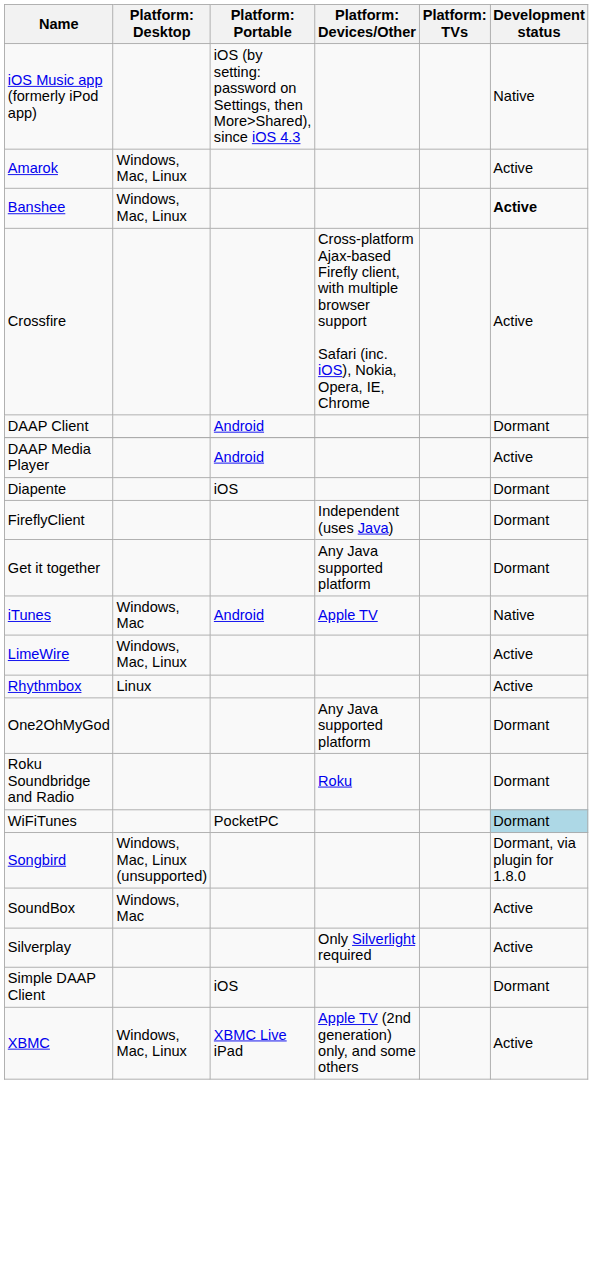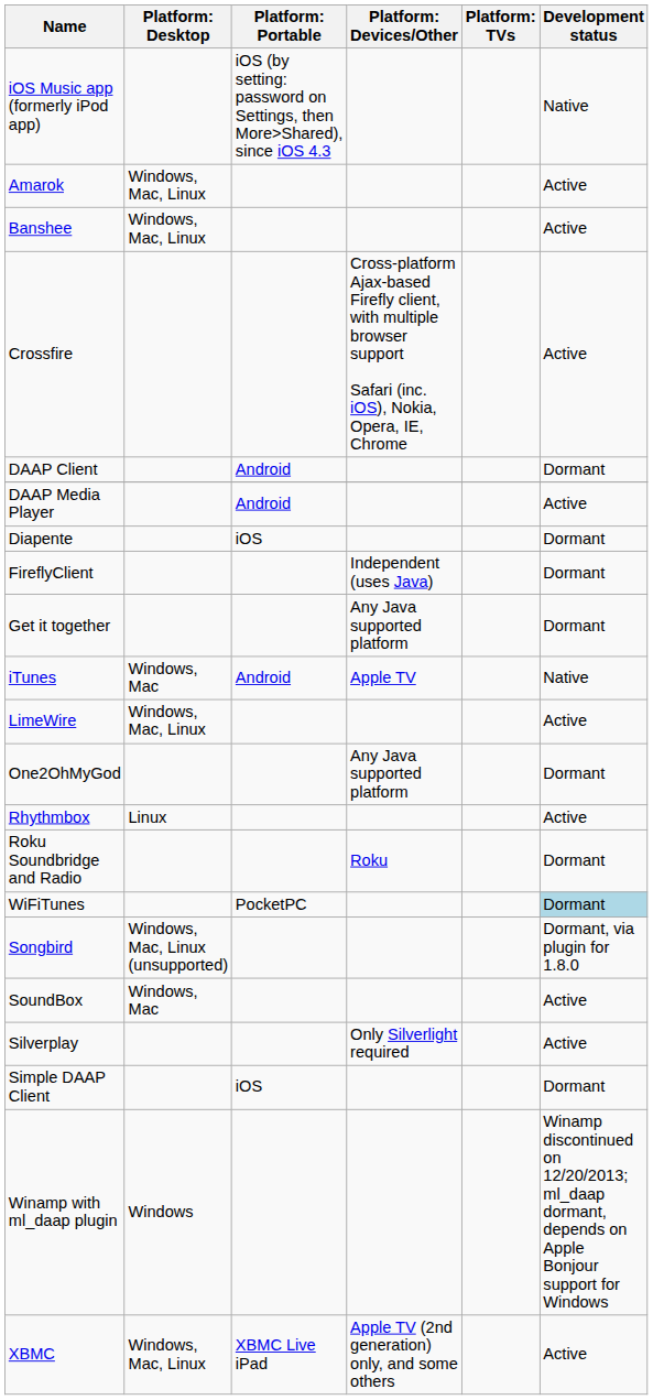 <table class="wikitable sortable" border="1">
 <tr>
 <th>Name</th>
 <th>Platform: Desktop</th>
 <th>Platform: Portable</th>
 <th>Platform: Devices/Other</th>
 <th>Platform: TVs</th>
 <th>Development status</th>
 </tr>
 <tr>
 <td><a href='#'>iOS Music app</a> (formerly iPod app)</td>
 <td></td>
 <td>iOS (by setting: password on Settings, then More>Shared), since <a href='#'>iOS 4.3</a></td>
 <td></td>
 <td></td>
 <td>Native</td>
 </tr>
 <tr>
 <td><a href='#'>Amarok</a></td>
 <td>Windows, Mac, Linux</td>
 <td></td>
 <td></td>
 <td></td>
 <td>Active</td>
 </tr>
 <tr>
 <td><a href='#'>Banshee</a></td>
 <td>Windows, Mac, Linux</td>
 <td></td>
 <td></td>
 <td></td>
-<td><strong>Active</strong></td>
+<td>Active</td>
 </tr>
 <tr>
 <td>Crossfire</td>
 <td></td>
 <td></td>
 <td>Cross-platform Ajax-based Firefly client, with multiple browser support<br><br>Safari (inc. <a href='#'>iOS</a>), Nokia, Opera, IE, Chrome</td>
 <td></td>
 <td>Active</td>
 </tr>
 <tr>
 <td>DAAP Client</td>
 <td></td>
 <td><a href='#'>Android</a></td>
 <td></td>
 <td></td>
 <td>Dormant</td>
 </tr>
 <tr>
 </tr>
 <tr>
 <td>DAAP Media Player</td>
 <td></td>
 <td><a href='#'>Android</a></td>
 <td></td>
 <td></td>
 <td>Active</td>
 </tr>
 <tr>
 <td>Diapente</td>
 <td></td>
 <td>iOS</td>
 <td></td>
 <td></td>
 <td>Dormant</td>
 </tr>
 <tr>
 <td>FireflyClient</td>
 <td></td>
 <td></td>
 <td>Independent (uses <a href='#'>Java</a>)</td>
 <td></td>
 <td>Dormant</td>
 </tr>
 <tr>
 <td>Get it together</td>
 <td></td>
 <td></td>
 <td>Any Java supported platform</td>
 <td></td>
 <td>Dormant</td>
 </tr>
 <tr>
 <td><a href='#'>iTunes</a></td>
 <td>Windows, Mac</td>
 <td><a href='#'>Android</a></td>
 <td><a href='#'>Apple TV</a></td>
 <td></td>
 <td>Native</td>
 </tr>
 <tr>
 <td><a href='#'>LimeWire</a></td>
 <td>Windows, Mac, Linux</td>
 <td></td>
 <td></td>
 <td></td>
 <td>Active</td>
 </tr>
 <tr>
+<td>One2OhMyGod</td>
+<td></td>
+<td></td>
+<td>Any Java supported platform</td>
+<td></td>
+<td>Dormant</td>
+</tr>
+<tr>
 <td><a href='#'>Rhythmbox</a></td>
 <td>Linux</td>
 <td></td>
 <td></td>
 <td></td>
 <td>Active</td>
-</tr>
-<tr>
-<td>One2OhMyGod</td>
-<td></td>
-<td></td>
-<td>Any Java supported platform</td>
-<td></td>
-<td>Dormant</td>
 </tr>
 <tr>
 <td>Roku Soundbridge and Radio</td>
 <td></td>
 <td></td>
 <td><a href='#'>Roku</a></td>
 <td></td>
 <td>Dormant</td>
 </tr>
 <tr>
 <td>WiFiTunes</td>
 <td></td>
 <td>PocketPC</td>
 <td></td>
 <td></td>
 <td style="background: lightblue;">Dormant</td>
 </tr>
 <tr>
 <td><a href='#'>Songbird</a></td>
 <td>Windows, Mac, Linux (unsupported)</td>
 <td></td>
 <td></td>
 <td></td>
 <td>Dormant, via plugin for 1.8.0</td>
 </tr>
 <tr>
 <td>SoundBox</td>
 <td>Windows, Mac</td>
 <td></td>
 <td></td>
 <td></td>
 <td>Active</td>
 </tr>
 <tr>
 <td>Silverplay</td>
 <td></td>
 <td></td>
 <td>Only <a href='#'>Silverlight</a> required</td>
 <td></td>
 <td>Active</td>
 </tr>
 <tr>
 <td>Simple DAAP Client</td>
 <td></td>
 <td>iOS</td>
 <td></td>
 <td></td>
 <td>Dormant</td>
 </tr>
 <tr>
+<td>Winamp with ml_daap plugin</td>
+<td>Windows</td>
+<td></td>
+<td></td>
+<td></td>
+<td>Winamp discontinued on 12/20/2013; ml_daap dormant, depends on Apple Bonjour support for Windows</td>
+</tr>
+<tr>
 <td><a href='#'>XBMC</a></td>
 <td>Windows, Mac, Linux</td>
 <td><a href='#'>XBMC Live</a> iPad</td>
 <td><a href='#'>Apple TV</a> (2nd generation) only, and some others</td>
 <td></td>
 <td>Active</td>
 </tr>
 </table>
